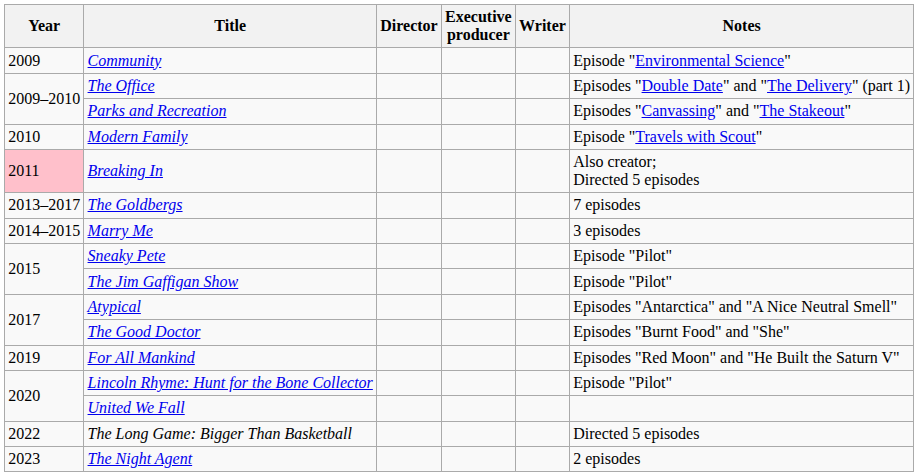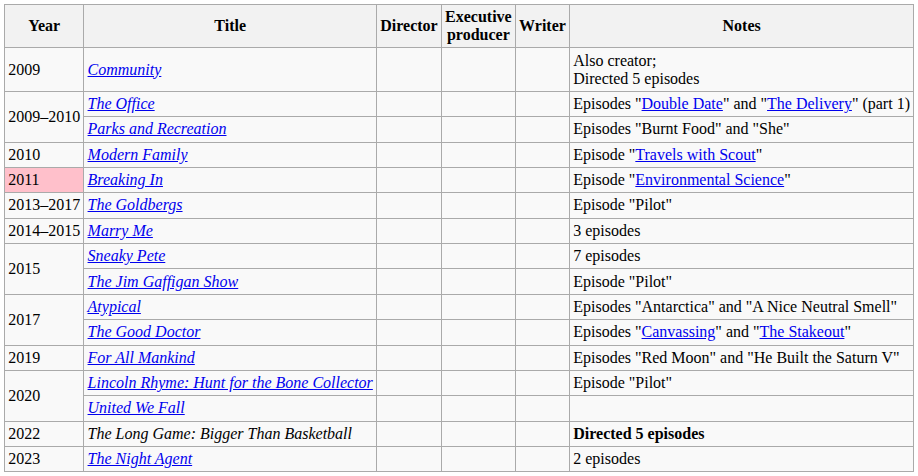 <table class="wikitable">
 <tr>
 <th>Year</th>
 <th>Title</th>
 <th>Director</th>
 <th>Executive <br>producer</th>
 <th>Writer</th>
 <th>Notes</th>
 </tr>
 <tr>
 <td>2009</td>
 <td><em><a href='#'>Community</a></em></td>
 <td></td>
 <td></td>
 <td></td>
-<td>Episode "<a href='#'>Environmental Science</a>"</td>
+<td>Also creator;<br>Directed 5 episodes</td>
 </tr>
 <tr>
 <td rowspan=2>2009–2010</td>
 <td><em><a href='#'>The Office</a></em></td>
 <td></td>
 <td></td>
 <td></td>
 <td>Episodes "<a href='#'>Double Date</a>" and "<a href='#'>The Delivery</a>" (part 1)</td>
 </tr>
 <tr>
 <td><em><a href='#'>Parks and Recreation</a></em></td>
 <td></td>
 <td></td>
 <td></td>
-<td>Episodes "<a href='#'>Canvassing</a>" and "<a href='#'>The Stakeout</a>"</td>
+<td>Episodes "Burnt Food" and "She"</td>
 </tr>
 <tr>
 <td>2010</td>
 <td><em><a href='#'>Modern Family</a></em></td>
 <td></td>
 <td></td>
 <td></td>
 <td>Episode "<a href='#'>Travels with Scout</a>"</td>
 </tr>
 <tr>
 <td style="background: pink;">2011</td>
 <td><em><a href='#'>Breaking In</a></em></td>
 <td></td>
 <td></td>
 <td></td>
-<td>Also creator;<br>Directed 5 episodes</td>
+<td>Episode "<a href='#'>Environmental Science</a>"</td>
 </tr>
 <tr>
 <td>2013–2017</td>
 <td><em><a href='#'>The Goldbergs</a></em></td>
 <td></td>
 <td></td>
 <td></td>
-<td>7 episodes</td>
+<td>Episode "Pilot"</td>
 </tr>
 <tr>
 <td>2014–2015</td>
 <td><em><a href='#'>Marry Me</a></em></td>
 <td></td>
 <td></td>
 <td></td>
 <td>3 episodes</td>
 </tr>
 <tr>
 <td rowspan=2>2015</td>
 <td><em><a href='#'>Sneaky Pete</a></em></td>
 <td></td>
 <td></td>
 <td></td>
-<td>Episode "Pilot"</td>
+<td>7 episodes</td>
 </tr>
 <tr>
 <td><em><a href='#'>The Jim Gaffigan Show</a></em></td>
 <td></td>
 <td></td>
 <td></td>
 <td>Episode "Pilot"</td>
 </tr>
 <tr>
 <td rowspan=2>2017</td>
 <td><em><a href='#'>Atypical</a></em></td>
 <td></td>
 <td></td>
 <td></td>
 <td>Episodes "Antarctica" and "A Nice Neutral Smell"</td>
 </tr>
 <tr>
 <td><em><a href='#'>The Good Doctor</a></em></td>
 <td></td>
 <td></td>
 <td></td>
-<td>Episodes "Burnt Food" and "She"</td>
+<td>Episodes "<a href='#'>Canvassing</a>" and "<a href='#'>The Stakeout</a>"</td>
 </tr>
 <tr>
 <td>2019</td>
 <td><em><a href='#'>For All Mankind</a></em></td>
 <td></td>
 <td></td>
 <td></td>
 <td>Episodes "Red Moon" and "He Built the Saturn V"</td>
 </tr>
 <tr>
 <td rowspan=2>2020</td>
 <td><em><a href='#'>Lincoln Rhyme: Hunt for the Bone Collector</a></em></td>
 <td></td>
 <td></td>
 <td></td>
 <td>Episode "Pilot"</td>
 </tr>
 <tr>
 <td><em><a href='#'>United We Fall</a></em></td>
 <td></td>
 <td></td>
 <td></td>
 <td></td>
 </tr>
 <tr>
 <td>2022</td>
 <td><em>The Long Game: Bigger Than Basketball</em></td>
 <td></td>
 <td></td>
 <td></td>
-<td>Directed 5 episodes</td>
+<td><strong>Directed 5 episodes</strong></td>
 </tr>
 <tr>
 <td>2023</td>
 <td><em><a href='#'>The Night Agent</a></em></td>
 <td></td>
 <td></td>
 <td></td>
 <td>2 episodes</td>
 </tr>
 <tr>
 </tr>
 </table>
